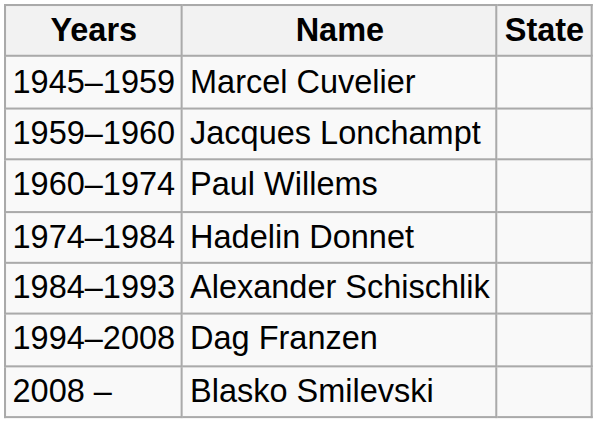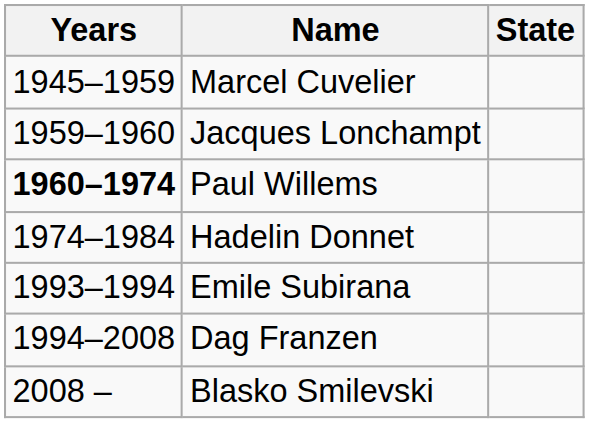 <table class="wikitable">
 <tr>
 <th>Years</th>
 <th>Name</th>
 <th>State</th>
 </tr>
 <tr>
 <td>1945–1959</td>
 <td>Marcel Cuvelier</td>
 <td></td>
 </tr>
 <tr>
 <td>1959–1960</td>
 <td>Jacques Lonchampt</td>
 <td></td>
 </tr>
 <tr>
-<td>1960–1974</td>
+<td><strong>1960–1974</strong></td>
 <td>Paul Willems</td>
 <td></td>
 </tr>
 <tr>
 <td>1974–1984</td>
 <td>Hadelin Donnet</td>
 <td></td>
 </tr>
 <tr>
-<td>1984–1993</td>
-<td>Alexander Schischlik</td>
+<td>1993–1994</td>
+<td>Emile Subirana</td>
 <td></td>
 </tr>
 <tr>
 <td>1994–2008</td>
 <td>Dag Franzen</td>
 <td></td>
 </tr>
 <tr>
 <td>2008 –</td>
 <td>Blasko Smilevski</td>
 <td></td>
 </tr>
 </table>
